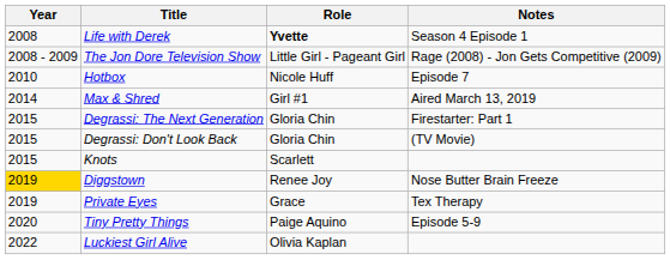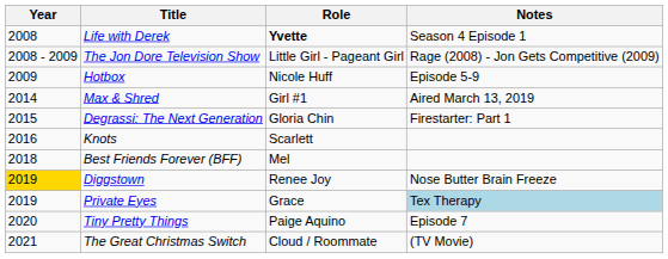 <table class="wikitable sortable">
 <tr>
 <th><strong>Year</strong></th>
 <th><strong>Title</strong></th>
 <th><strong>Role</strong></th>
 <th class="unsortable"><strong>Notes</strong></th>
 </tr>
 <tr>
 <td>2008</td>
 <td><em><a href='#'>Life with Derek</a></em></td>
 <td><strong>Yvette</strong></td>
 <td>Season 4 Episode 1</td>
 </tr>
 <tr>
 <td>2008 - 2009</td>
 <td><em><a href='#'>The Jon Dore Television Show</a></em></td>
 <td>Little Girl - Pageant Girl</td>
 <td>Rage (2008) - Jon Gets Competitive (2009)</td>
 </tr>
 <tr>
-<td>2010</td>
+<td>2009</td>
 <td><em><a href='#'>Hotbox</a></em></td>
 <td>Nicole Huff</td>
-<td>Episode 7</td>
+<td>Episode 5-9</td>
 </tr>
 <tr>
 <td>2014</td>
 <td><em><a href='#'>Max & Shred</a></em></td>
 <td>Girl #1</td>
 <td>Aired  March 13, 2019 </td>
 </tr>
 <tr>
 <td>2015</td>
 <td><em><a href='#'>Degrassi: The Next Generation</a></em></td>
 <td>Gloria Chin</td>
 <td>Firestarter: Part 1</td>
 </tr>
 <tr>
-<td>2015</td>
-<td><em>Degrassi: Don't Look Back</em></td>
-<td>Gloria Chin</td>
-<td>(TV Movie)</td>
+<td>2016</td>
+<td><em>Knots</em></td>
+<td>Scarlett</td>
+<td></td>
 </tr>
 <tr>
-<td>2015</td>
-<td><em>Knots</em></td>
-<td>Scarlett</td>
+<td>2018</td>
+<td><em>Best Friends Forever (BFF)</em></td>
+<td>Mel</td>
 <td></td>
 </tr>
 <tr>
 <td style="background: gold;">2019</td>
 <td><em><a href='#'>Diggstown</a></em></td>
 <td>Renee Joy</td>
 <td>Nose Butter Brain Freeze</td>
 </tr>
 <tr>
 <td>2019</td>
 <td><em><a href='#'>Private Eyes</a></em></td>
 <td>Grace</td>
-<td>Tex Therapy</td>
+<td style="background: lightblue;">Tex Therapy</td>
 </tr>
 <tr>
 <td>2020</td>
 <td><em><a href='#'>Tiny Pretty Things</a></em></td>
 <td>Paige Aquino</td>
-<td>Episode 5-9</td>
+<td>Episode 7</td>
 </tr>
 <tr>
-<td>2022</td>
-<td><em><a href='#'>Luckiest Girl Alive</a></em></td>
-<td>Olivia Kaplan</td>
-<td></td>
+<td>2021</td>
+<td><em>The Great Christmas Switch</em></td>
+<td>Cloud / Roommate</td>
+<td>(TV Movie)</td>
 </tr>
 </table>
